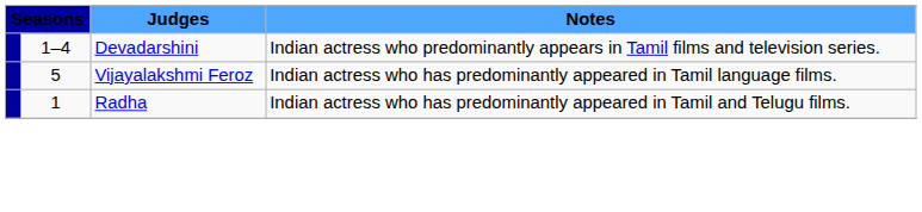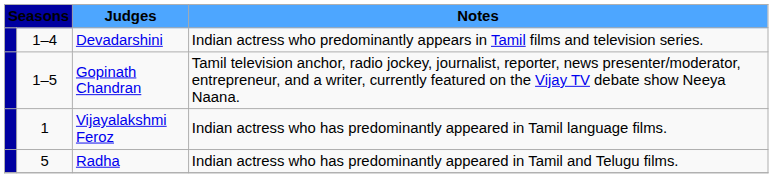 <table class="wikitable" width="65%">
 <tr>
 <th scope="col" style ="background: #0000A0;"style="background: #0000A0 ;color:white"  colspan="2">Seasons</th>
 <th scope="col" style ="background: #4da6ff;"style="background: #0000A0 ;color:white">Judges</th>
 <th scope="col" style ="background: #4da6ff;"style="background: #0000A0 ;color:white">Notes</th>
 </tr>
 <tr>
 <td style="background: #0000A0"></td>
 <td rowspan="1"align="center">1–4</td>
 <td><a href='#'>Devadarshini</a></td>
 <td>Indian actress who predominantly appears in <a href='#'>Tamil</a> films and television series.</td>
 </tr>
 <tr>
 <td style="background: #0000A0"></td>
-<td rowspan="1"align="center">5</td>
+<td rowspan="1"align="center">1–5</td>
+<td><a href='#'>Gopinath Chandran</a></td>
+<td>Tamil television anchor, radio jockey, journalist, reporter, news presenter/moderator, entrepreneur, and a writer, currently featured on the <a href='#'>Vijay TV</a> debate show Neeya Naana.</td>
+</tr>
+<tr>
+<td style="background: #0000A0"></td>
+<td rowspan="1"align="center">1</td>
 <td><a href='#'>Vijayalakshmi Feroz</a></td>
 <td>Indian actress who has predominantly appeared in Tamil language films.</td>
 </tr>
 <tr>
 <td style="background: #0000A0"></td>
-<td rowspan="1"align="center">1</td>
+<td rowspan="1"align="center">5</td>
 <td><a href='#'>Radha</a></td>
 <td>Indian actress who has predominantly appeared in Tamil and Telugu films.</td>
 </tr>
 <tr>
 </tr>
 </table>
